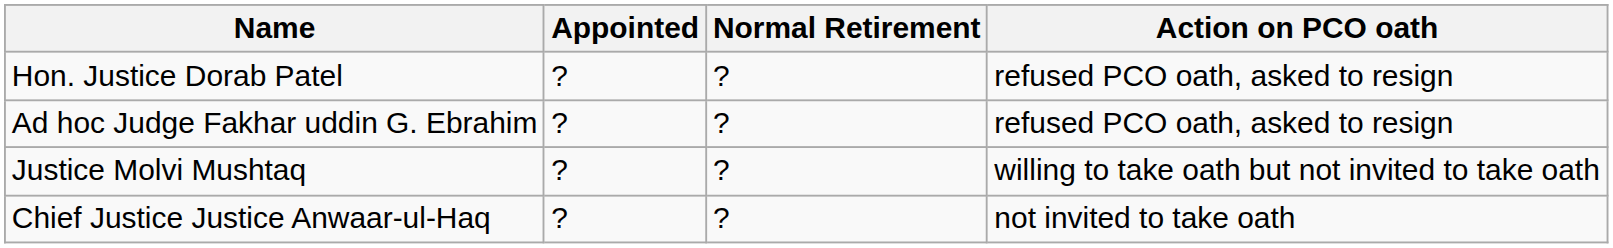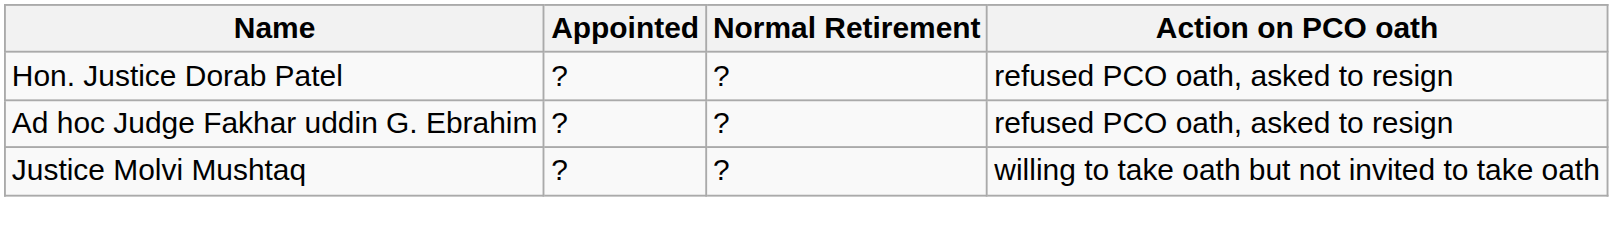 <table class="wikitable">
 <tr>
 <th>Name</th>
 <th>Appointed</th>
 <th>Normal Retirement</th>
 <th>Action on PCO oath</th>
 </tr>
 <tr>
 <td>Hon. Justice Dorab Patel</td>
 <td>?</td>
 <td>?</td>
 <td>refused PCO oath, asked to resign</td>
 </tr>
 <tr>
 <td>Ad hoc Judge Fakhar uddin G. Ebrahim</td>
 <td>?</td>
 <td>?</td>
 <td>refused PCO oath, asked to resign</td>
 </tr>
 <tr>
 <td>Justice Molvi Mushtaq</td>
 <td>?</td>
 <td>?</td>
 <td>willing to take oath but not invited to take oath</td>
 </tr>
-<tr>
-<td>Chief Justice Justice Anwaar-ul-Haq</td>
-<td>?</td>
-<td>?</td>
-<td>not invited to take oath</td>
-</tr>
 </table>
